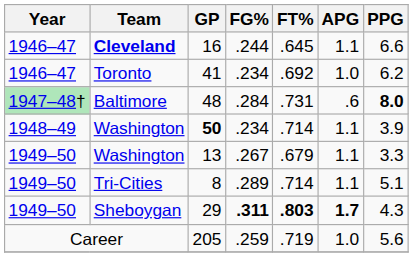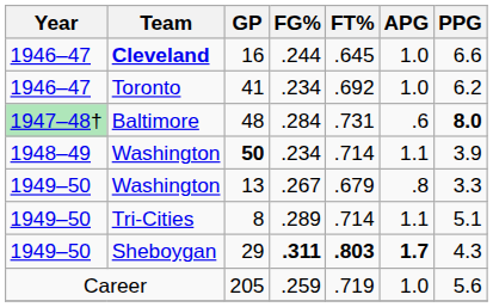 <table class="wikitable sortable" style="font-size:95%; text-align:right;">
 <tr>
 <th>Year</th>
 <th>Team</th>
 <th>GP</th>
 <th>FG%</th>
 <th>FT%</th>
 <th>APG</th>
 <th>PPG</th>
 </tr>
 <tr>
 <td style="text-align:left;"><a href='#'>1946–47</a></td>
 <td style="text-align:left;"><strong><a href='#'>Cleveland</a></strong></td>
 <td>16</td>
 <td>.244</td>
 <td>.645</td>
-<td>1.1</td>
+<td>1.0</td>
 <td>6.6</td>
 </tr>
 <tr>
 <td style="text-align:left;"><a href='#'>1946–47</a></td>
 <td style="text-align:left;"><a href='#'>Toronto</a></td>
 <td>41</td>
 <td>.234</td>
 <td>.692</td>
 <td>1.0</td>
 <td>6.2</td>
 </tr>
 <tr>
 <td style="text-align:left;background:#afe6ba;"><a href='#'>1947–48</a>†</td>
 <td style="text-align:left;"><a href='#'>Baltimore</a></td>
 <td>48</td>
 <td>.284</td>
 <td>.731</td>
 <td>.6</td>
 <td><strong>8.0</strong></td>
 </tr>
 <tr>
 <td style="text-align:left;"><a href='#'>1948–49</a></td>
 <td style="text-align:left;"><a href='#'>Washington</a></td>
 <td><strong>50</strong></td>
 <td>.234</td>
 <td>.714</td>
 <td>1.1</td>
 <td>3.9</td>
 </tr>
 <tr>
 <td style="text-align:left;"><a href='#'>1949–50</a></td>
 <td style="text-align:left;"><a href='#'>Washington</a></td>
 <td>13</td>
 <td>.267</td>
 <td>.679</td>
-<td>1.1</td>
+<td>.8</td>
 <td>3.3</td>
 </tr>
 <tr>
 <td style="text-align:left;"><a href='#'>1949–50</a></td>
 <td style="text-align:left;"><a href='#'>Tri-Cities</a></td>
 <td>8</td>
 <td>.289</td>
 <td>.714</td>
 <td>1.1</td>
 <td>5.1</td>
 </tr>
 <tr>
 <td style="text-align:left;"><a href='#'>1949–50</a></td>
 <td style="text-align:left;"><a href='#'>Sheboygan</a></td>
 <td>29</td>
 <td><strong>.311</strong></td>
 <td><strong>.803</strong></td>
 <td><strong>1.7</strong></td>
 <td>4.3</td>
 </tr>
 <tr>
 <td style="text-align:center;" colspan="2">Career</td>
 <td>205</td>
 <td>.259</td>
 <td>.719</td>
 <td>1.0</td>
 <td>5.6</td>
 </tr>
 <tr>
 </tr>
 </table>
